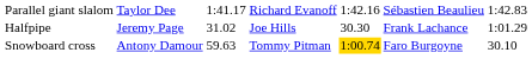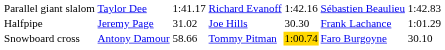 <table>
 <tr>
 <td>Parallel giant slalom</td>
 <td><a href='#'>Taylor Dee</a><br></td>
 <td>1:41.17</td>
 <td><a href='#'>Richard Evanoff</a><br></td>
 <td>1:42.16</td>
 <td><a href='#'>Sébastien Beaulieu</a><br></td>
 <td>1:42.83</td>
 </tr>
 <tr>
 <td>Halfpipe</td>
 <td><a href='#'>Jeremy Page</a><br></td>
 <td>31.02</td>
 <td><a href='#'>Joe Hills</a><br></td>
 <td>30.30</td>
 <td><a href='#'>Frank Lachance</a><br></td>
 <td>1:01.29</td>
 </tr>
 <tr>
 <td>Snowboard cross</td>
 <td><a href='#'>Antony Damour</a><br></td>
-<td>59.63</td>
+<td>58.66</td>
 <td><a href='#'>Tommy Pitman</a><br></td>
 <td style="background: gold;">1:00.74</td>
 <td><a href='#'>Faro Burgoyne</a><br></td>
 <td>30.10</td>
 </tr>
 </table>
